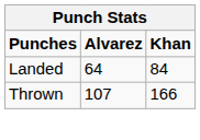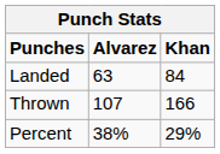 <table class="wikitable">
 <tr>
 <th colspan="3">Punch Stats</th>
 </tr>
 <tr>
 <td><strong>Punches</strong></td>
 <td><strong>Alvarez</strong></td>
 <td><strong>Khan</strong></td>
 </tr>
 <tr>
 <td>Landed</td>
-<td>64</td>
+<td>63</td>
 <td>84</td>
 </tr>
 <tr>
 <td>Thrown</td>
 <td>107</td>
 <td>166</td>
 </tr>
+<tr>
+<td>Percent</td>
+<td>38%</td>
+<td>29%</td>
+</tr>
 </table>
